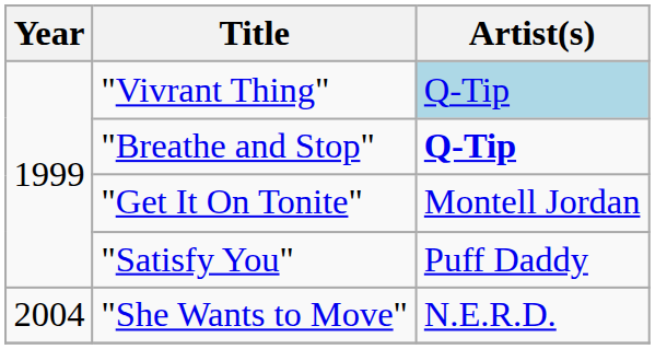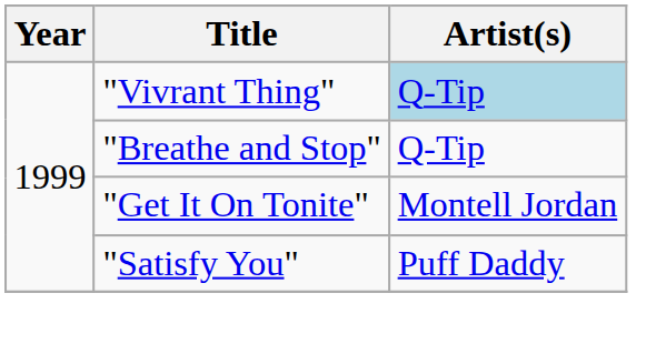 <table class="wikitable sortable">
 <tr>
 <th>Year</th>
 <th>Title</th>
 <th>Artist(s)</th>
 </tr>
 <tr>
 <td rowspan="4">1999</td>
 <td>"<a href='#'>Vivrant Thing</a>"</td>
 <td style="background: lightblue;"><a href='#'>Q-Tip</a></td>
 </tr>
 <tr>
 <td>"<a href='#'>Breathe and Stop</a>"</td>
-<td><strong><a href='#'>Q-Tip</a></strong></td>
+<td><a href='#'>Q-Tip</a></td>
 </tr>
 <tr>
 <td>"<a href='#'>Get It On Tonite</a>"</td>
 <td><a href='#'>Montell Jordan</a></td>
 </tr>
 <tr>
 <td>"<a href='#'>Satisfy You</a>"</td>
 <td><a href='#'>Puff Daddy</a></td>
 </tr>
 <tr>
-<td>2004</td>
-<td>"<a href='#'>She Wants to Move</a>"</td>
-<td><a href='#'>N.E.R.D.</a></td>
-</tr>
-<tr>
 </tr>
 </table>
